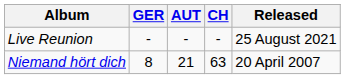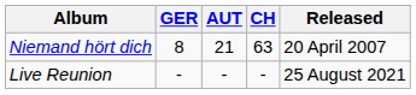 <table class="wikitable">
 <tr>
 <th>Album</th>
 <th><a href='#'>GER</a></th>
 <th><a href='#'>AUT</a></th>
 <th><a href='#'>CH</a></th>
 <th>Released</th>
 </tr>
 <tr>
+<td><em><a href='#'>Niemand hört dich</a></em></td>
+<td align="center">8</td>
+<td align="center">21</td>
+<td align="center">63</td>
+<td>20 April 2007</td>
+</tr>
+<tr>
 <td><em>Live Reunion</em></td>
 <td align="center">-</td>
 <td align="center">-</td>
 <td align="center">-</td>
 <td>25 August 2021</td>
 </tr>
-<tr>
-<td><em><a href='#'>Niemand hört dich</a></em></td>
-<td align="center">8</td>
-<td align="center">21</td>
-<td align="center">63</td>
-<td>20 April 2007</td>
-</tr>
 </table>
